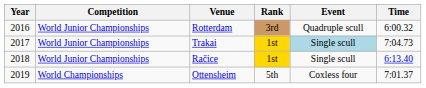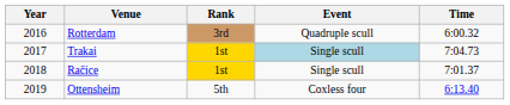 <table class="wikitable" width=50% style="font-size:90%; text-align:center;">
 <tr>
 <th>Year</th>
-<th>Competition</th>
 <th>Venue</th>
 <th>Rank</th>
 <th>Event</th>
 <th>Time</th>
 </tr>
 <tr>
 <td>2016</td>
-<td align=left><a href='#'>World Junior Championships</a></td>
 <td align=left> <a href='#'>Rotterdam</a></td>
 <td bgcolor=cc9966>3rd</td>
 <td>Quadruple scull</td>
 <td>6:00.32</td>
 </tr>
 <tr>
 <td>2017</td>
-<td align=left><a href='#'>World Junior Championships</a></td>
 <td align=left> <a href='#'>Trakai</a></td>
 <td bgcolor=gold>1st</td>
 <td style="background: lightblue;">Single scull</td>
 <td>7:04.73</td>
 </tr>
 <tr>
 <td>2018</td>
-<td align=left><a href='#'>World Junior Championships</a></td>
 <td align=left> <a href='#'>Račice</a></td>
 <td bgcolor=gold>1st</td>
 <td>Single scull</td>
-<td><a href='#'>6:13.40</a></td>
+<td>7:01.37</td>
 </tr>
 <tr>
 <td>2019</td>
-<td align=left><a href='#'>World Championships</a></td>
 <td align=left> <a href='#'>Ottensheim</a></td>
 <td>5th</td>
 <td>Coxless four</td>
-<td>7:01.37</td>
+<td><a href='#'>6:13.40</a></td>
 </tr>
 </table>
